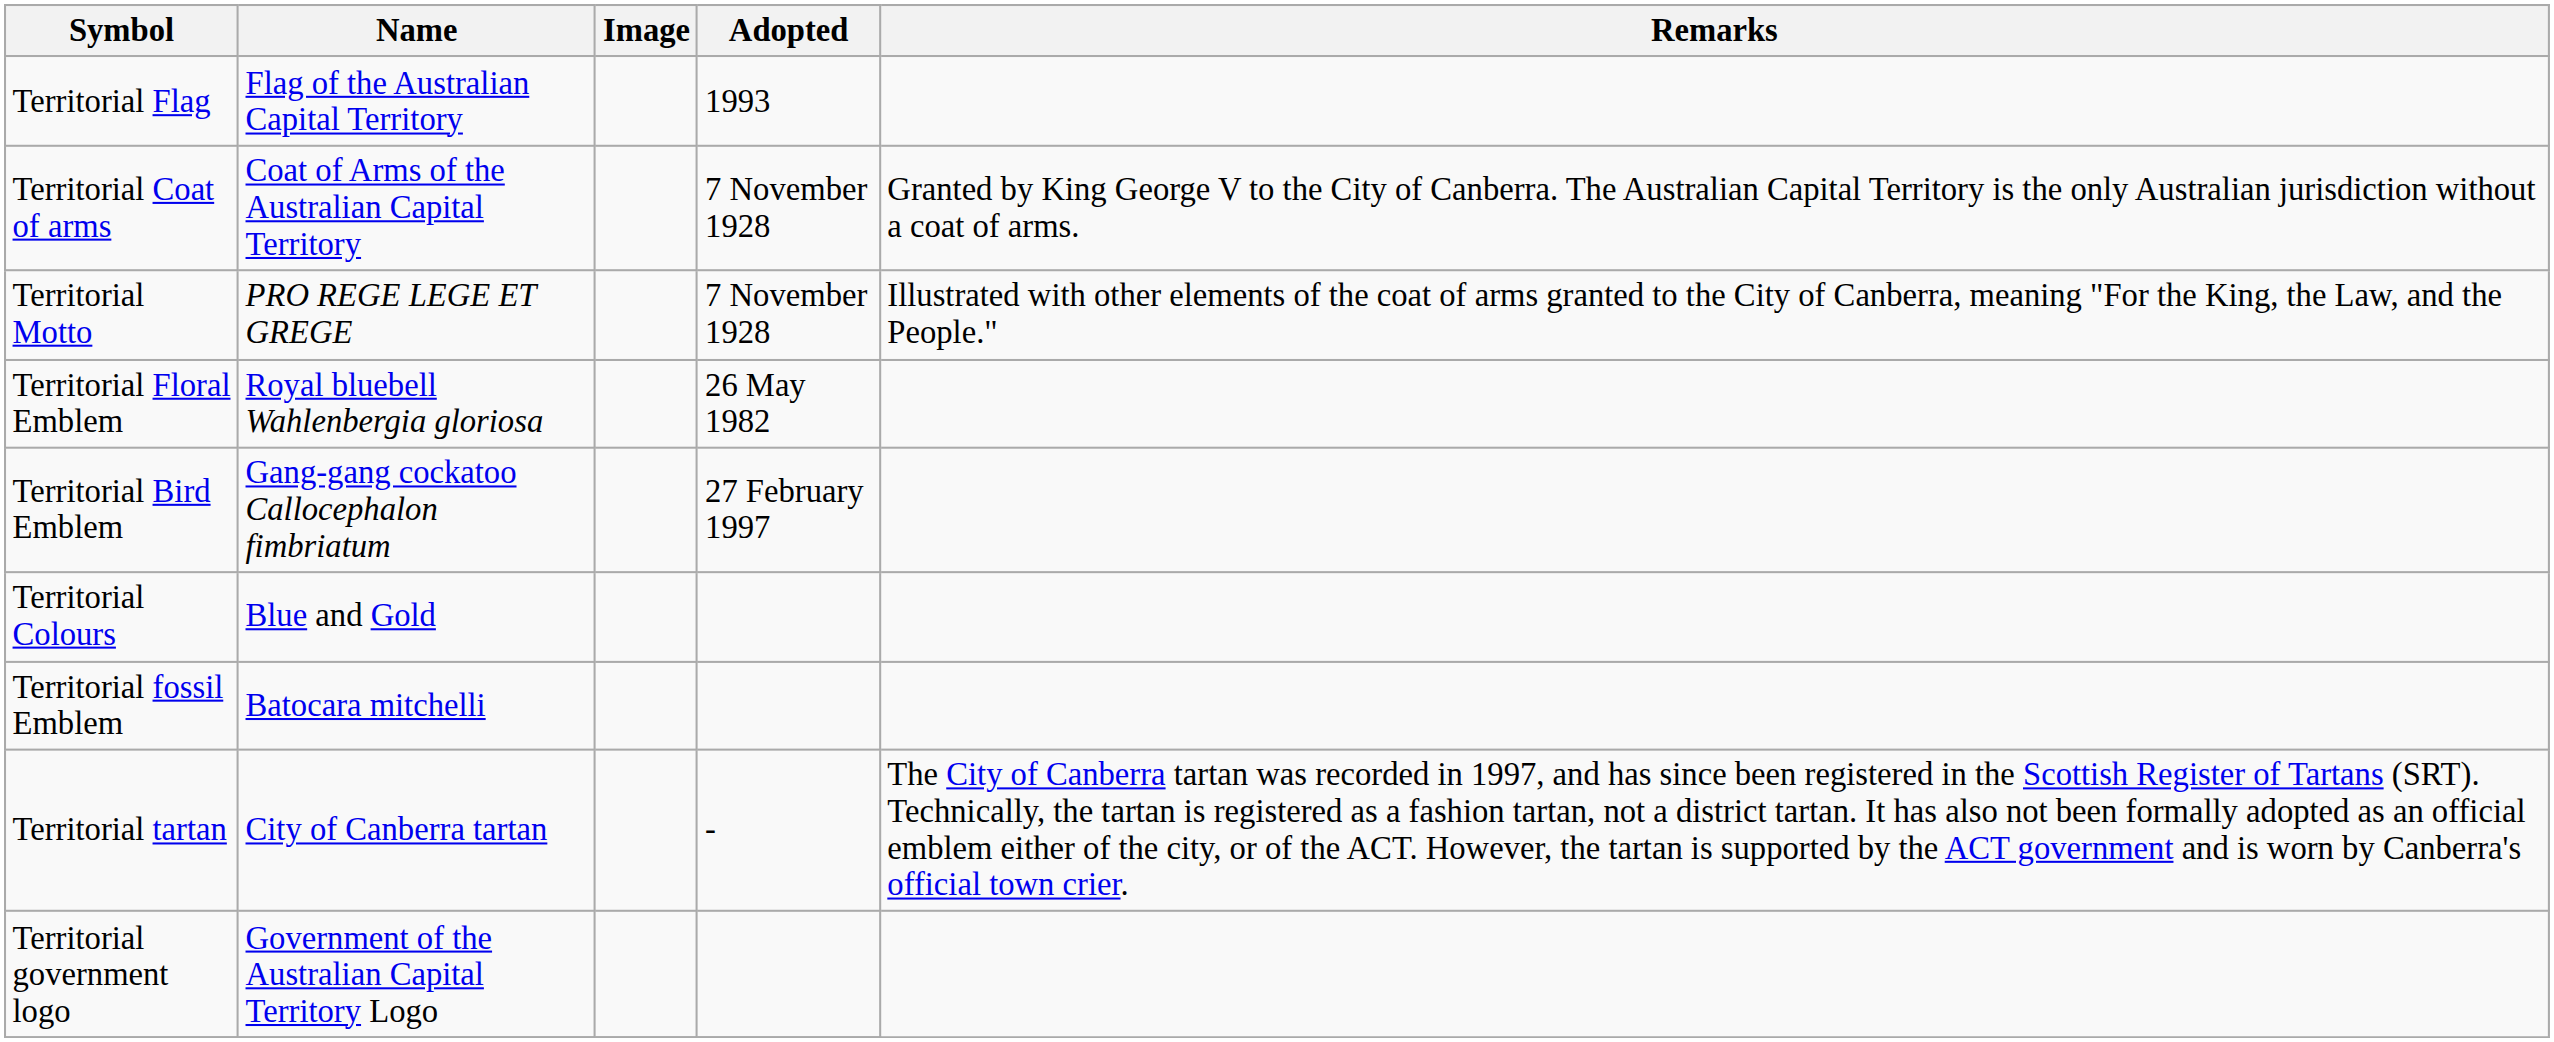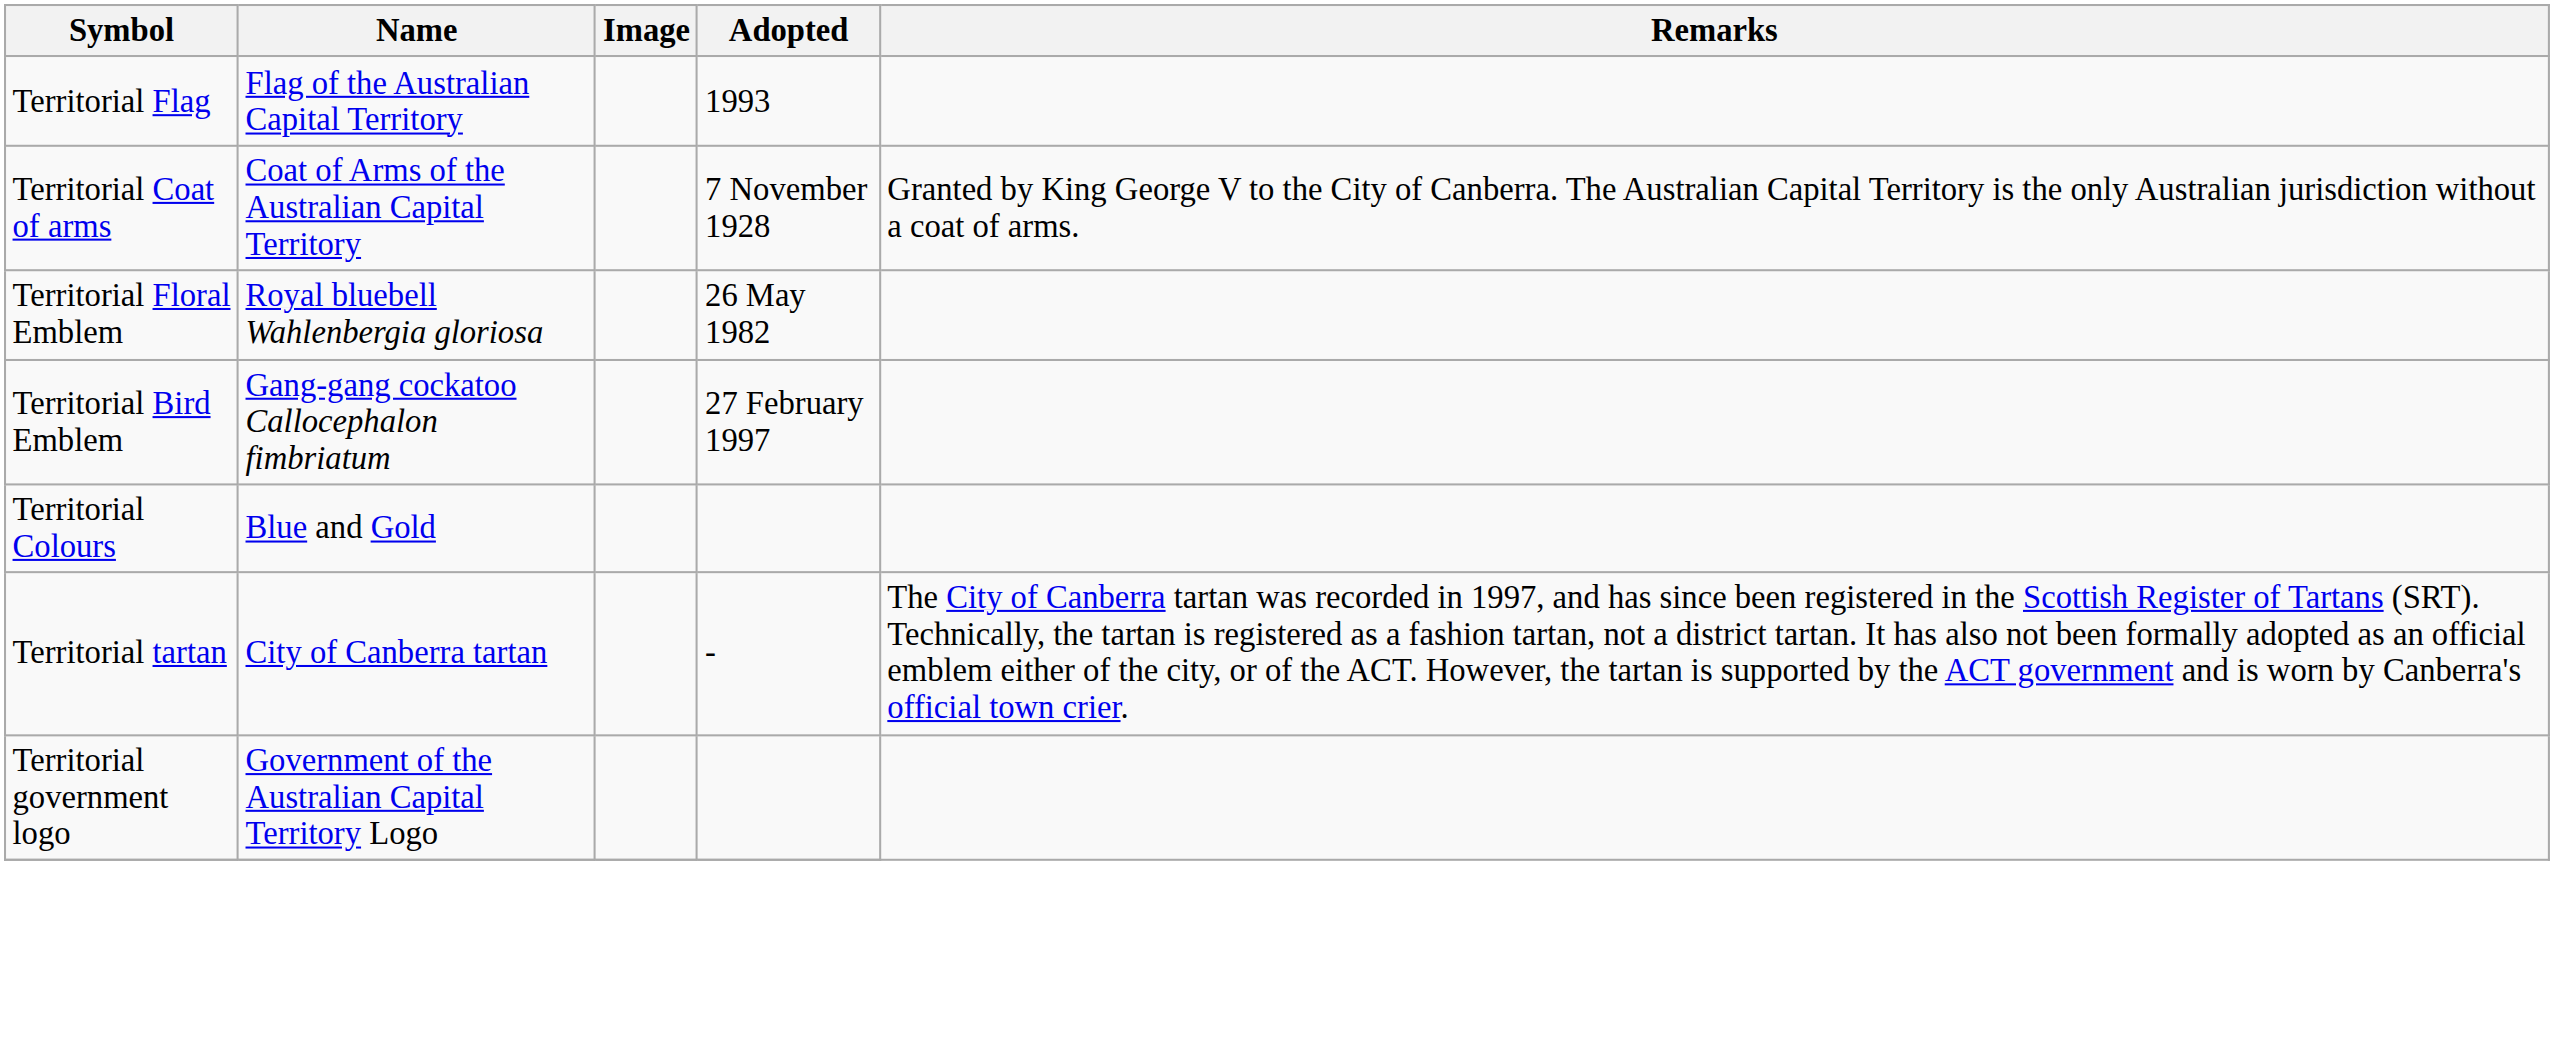 <table class="wikitable" border="1">
 <tr>
 <th>Symbol</th>
 <th>Name</th>
 <th>Image</th>
 <th>Adopted</th>
 <th>Remarks</th>
 </tr>
 <tr>
 <td>Territorial <a href='#'>Flag</a></td>
 <td><a href='#'>Flag of the Australian Capital Territory</a></td>
 <td></td>
 <td>1993</td>
 <td></td>
 </tr>
 <tr>
 <td>Territorial <a href='#'>Coat of arms</a></td>
 <td><a href='#'>Coat of Arms of the Australian Capital Territory</a></td>
 <td></td>
 <td>7 November 1928</td>
 <td>Granted by King George V to the City of Canberra.  The Australian Capital Territory is the only Australian jurisdiction without a coat of arms.</td>
 </tr>
 <tr>
-<td>Territorial <a href='#'>Motto</a></td>
-<td><em>PRO REGE LEGE ET GREGE</em></td>
-<td></td>
-<td>7 November 1928</td>
-<td>Illustrated with other elements of the coat of arms granted to the City of Canberra, meaning "For the King, the Law, and the People."</td>
-</tr>
-<tr>
 <td>Territorial <a href='#'>Floral</a> Emblem</td>
 <td><a href='#'>Royal bluebell</a><br> <em>Wahlenbergia gloriosa</em></td>
 <td></td>
 <td>26 May 1982</td>
 <td></td>
 </tr>
 <tr>
 <td>Territorial <a href='#'>Bird</a> Emblem</td>
 <td><a href='#'>Gang-gang cockatoo</a><br><em>Callocephalon fimbriatum</em></td>
 <td></td>
 <td>27 February 1997</td>
 <td></td>
 </tr>
 <tr>
 <td>Territorial <a href='#'>Colours</a></td>
 <td><a href='#'>Blue</a> and <a href='#'>Gold</a></td>
 <td align=center></td>
 <td></td>
 <td></td>
 </tr>
 <tr>
-<td>Territorial <a href='#'>fossil</a> Emblem</td>
-<td><a href='#'>Batocara mitchelli</a></td>
-<td></td>
-<td></td>
-<td></td>
-</tr>
-<tr>
 <td>Territorial <a href='#'>tartan</a></td>
 <td><a href='#'>City of Canberra tartan</a></td>
 <td></td>
 <td>-</td>
 <td>The <a href='#'>City of Canberra</a> tartan was recorded in 1997, and has since been registered in the <a href='#'>Scottish Register of Tartans</a> (SRT). Technically, the tartan is registered as a fashion tartan, not a district tartan. It has also not been formally adopted as an official emblem either of the city, or of the ACT. However, the tartan is supported by the <a href='#'>ACT government</a> and is worn by Canberra's <a href='#'>official town crier</a>.</td>
 </tr>
 <tr>
 <td>Territorial government logo</td>
 <td><a href='#'>Government of the Australian Capital Territory</a> Logo</td>
 <td></td>
 <td></td>
 </tr>
 <tr>
 </tr>
 </table>
